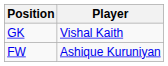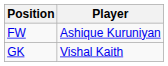 <table class="wikitable sortable">
 <tr>
 <th>Position</th>
 <th>Player</th>
 </tr>
 <tr>
+<td><a href='#'>FW</a></td>
+<td> <a href='#'>Ashique Kuruniyan</a></td>
+</tr>
+<tr>
 <td><a href='#'>GK</a></td>
 <td> <a href='#'>Vishal Kaith</a></td>
 </tr>
-<tr>
-<td><a href='#'>FW</a></td>
-<td> <a href='#'>Ashique Kuruniyan</a></td>
-</tr>
 </table>
